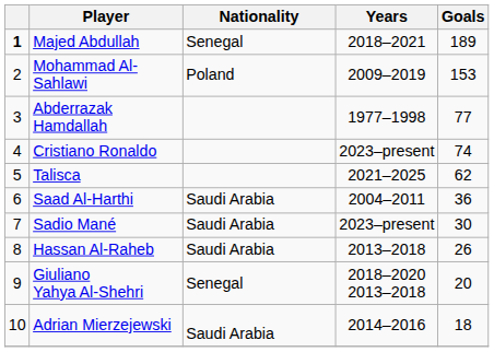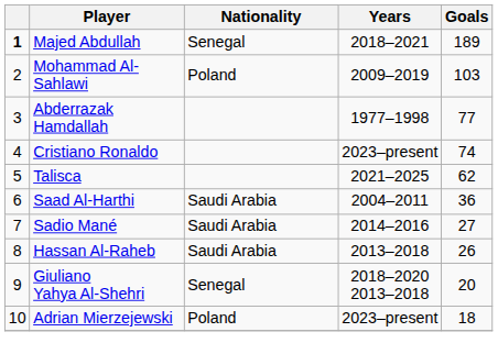 <table class="wikitable sortable" style="text-align:center">
 <tr>
 <th></th>
 <th width=150>Player</th>
 <th width=150>Nationality</th>
 <th>Years</th>
 <th>Goals</th>
 </tr>
 <tr>
 <td style="text-align:center"><strong>1</strong></td>
 <td style="text-align:left"><a href='#'>Majed Abdullah</a></td>
 <td style="text-align:left"> Senegal</td>
 <td>2018–2021</td>
 <td>189</td>
 </tr>
 <tr>
 <td style="text-align:center">2</td>
 <td style="text-align:left"><a href='#'>Mohammad Al-Sahlawi</a></td>
 <td style="text-align:left"> Poland</td>
 <td>2009–2019</td>
-<td>153</td>
+<td>103</td>
 </tr>
 <tr>
 <td style="text-align:center">3</td>
 <td style="text-align:left"><a href='#'>Abderrazak Hamdallah</a></td>
 <td style="text-align:left"></td>
 <td>1977–1998</td>
 <td>77</td>
 </tr>
 <tr>
 <td style="text-align:center">4</td>
 <td style="text-align:left"><a href='#'>Cristiano Ronaldo</a></td>
 <td style="text-align:left"></td>
 <td>2023–present</td>
 <td>74</td>
 </tr>
 <tr>
 <td style="text-align:center">5</td>
 <td style="text-align:left"><a href='#'>Talisca</a></td>
 <td style="text-align:left"></td>
 <td>2021–2025</td>
 <td>62</td>
 </tr>
 <tr>
 <td style="text-align:center">6</td>
 <td style="text-align:left"><a href='#'>Saad Al-Harthi</a></td>
 <td style="text-align:left"> Saudi Arabia</td>
 <td>2004–2011</td>
 <td>36</td>
 </tr>
 <tr>
 <td style="text-align:center">7</td>
 <td style="text-align:left"><a href='#'>Sadio Mané</a></td>
 <td style="text-align:left"> Saudi Arabia</td>
-<td>2023–present</td>
-<td>30</td>
+<td>2014–2016</td>
+<td>27</td>
 </tr>
 <tr>
 <td style="text-align:center">8</td>
 <td style="text-align:left"><a href='#'>Hassan Al-Raheb</a></td>
 <td style="text-align:left"> Saudi Arabia</td>
 <td>2013–2018</td>
 <td>26</td>
 </tr>
 <tr>
 <td style="text-align:center">9</td>
 <td style="text-align:left"><a href='#'>Giuliano</a><br><a href='#'>Yahya Al-Shehri</a></td>
 <td style="text-align:left"> Senegal</td>
 <td>2018–2020<br>2013–2018</td>
 <td>20</td>
 </tr>
 <tr>
 <td style="text-align:center">10</td>
 <td style="text-align:left"><a href='#'>Adrian Mierzejewski</a></td>
-<td style="text-align:left"><br> Saudi Arabia</td>
-<td>2014–2016</td>
+<td style="text-align:left"> Poland</td>
+<td>2023–present</td>
 <td>18</td>
 </tr>
 <tr>
 </tr>
 </table>
